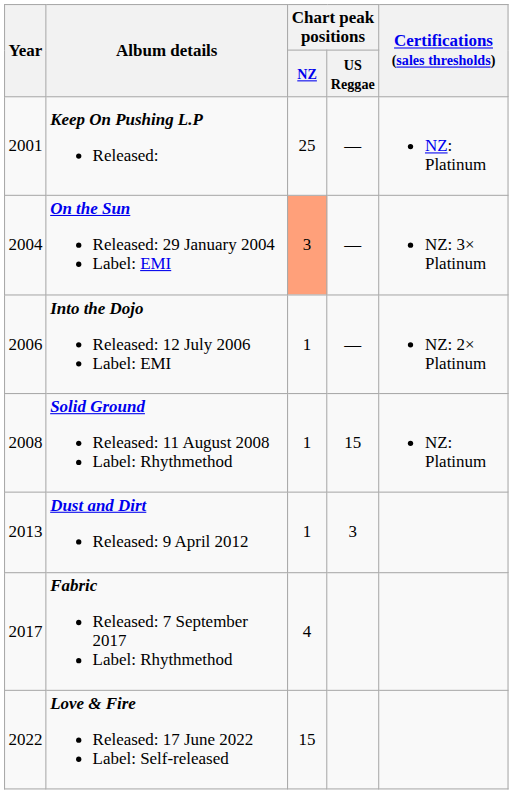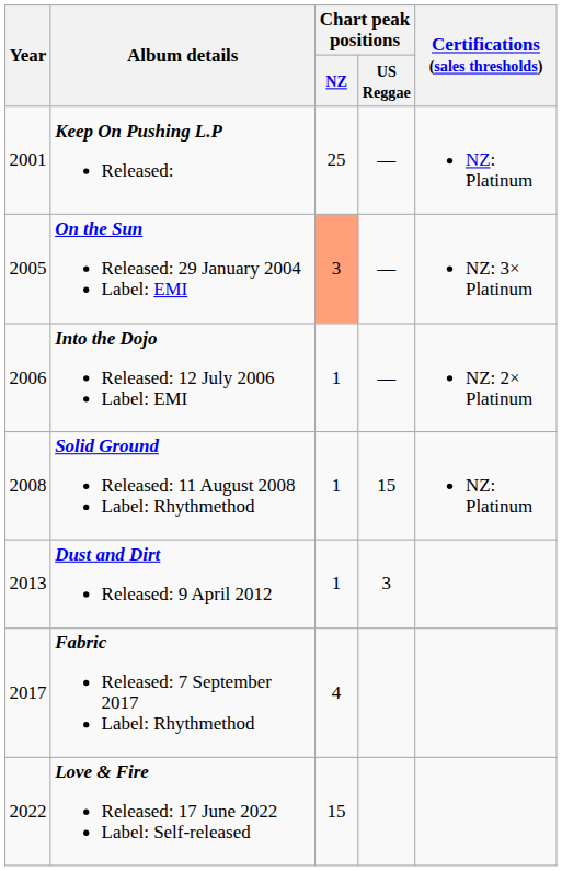 <table class="wikitable" border="1">
 <tr>
 <th rowspan="2">Year</th>
 <th rowspan="2" width="220">Album details</th>
 <th colspan="2">Chart peak positions</th>
 <th rowspan="2" width="115"><a href='#'>Certifications</a><br><small>(<a href='#'>sales thresholds</a>)</small></th>
 </tr>
 <tr>
 <th width="30"><small><a href='#'>NZ</a><br></small></th>
 <th width="30"><small>US<br>Reggae</small></th>
 </tr>
 <tr>
 <td>2001</td>
 <td><strong><em>Keep On Pushing L.P</em></strong><br><ul><li>Released:</li></ul></td>
 <td align="center">25<br></td>
 <td align="center">—</td>
 <td><br><ul><li><a href='#'>NZ</a>: Platinum</li></ul></td>
 </tr>
 <tr>
-<td>2004</td>
+<td>2005</td>
 <td><strong><em><a href='#'>On the Sun</a></em></strong><br><ul><li>Released: 29 January 2004</li><li>Label: <a href='#'>EMI</a></li></ul></td>
 <td align="center" style="background: lightsalmon;">3</td>
 <td align="center">—</td>
 <td><br><ul><li>NZ: 3× Platinum</li></ul></td>
 </tr>
 <tr>
 <td>2006</td>
 <td><strong><em>Into the Dojo</em></strong><br><ul><li>Released: 12 July 2006</li><li>Label: EMI</li></ul></td>
 <td align="center">1</td>
 <td align="center">—</td>
 <td><br><ul><li>NZ: 2× Platinum</li></ul></td>
 </tr>
 <tr>
 <td>2008</td>
 <td><strong><em><a href='#'>Solid Ground</a></em></strong><br><ul><li>Released: 11 August 2008</li><li>Label: Rhythmethod</li></ul></td>
 <td align="center">1</td>
 <td align="center">15</td>
 <td><br><ul><li>NZ: Platinum</li></ul></td>
 </tr>
 <tr>
 <td>2013</td>
 <td><strong><em><a href='#'>Dust and Dirt</a></em></strong><br><ul><li>Released: 9 April 2012</li></ul></td>
 <td align="center">1</td>
 <td align="center">3</td>
 <td></td>
 </tr>
 <tr>
 <td>2017</td>
 <td><strong><em>Fabric</em></strong><br><ul><li>Released: 7 September 2017</li><li>Label: Rhythmethod</li></ul></td>
 <td align="center">4<br></td>
 <td align="center"></td>
 <td></td>
 </tr>
 <tr>
 <td>2022</td>
 <td><strong><em>Love & Fire</em></strong><br><ul><li>Released: 17 June 2022</li><li>Label: Self-released</li></ul></td>
 <td align="center">15<br></td>
 <td align="center"></td>
 <td></td>
 </tr>
 </table>
